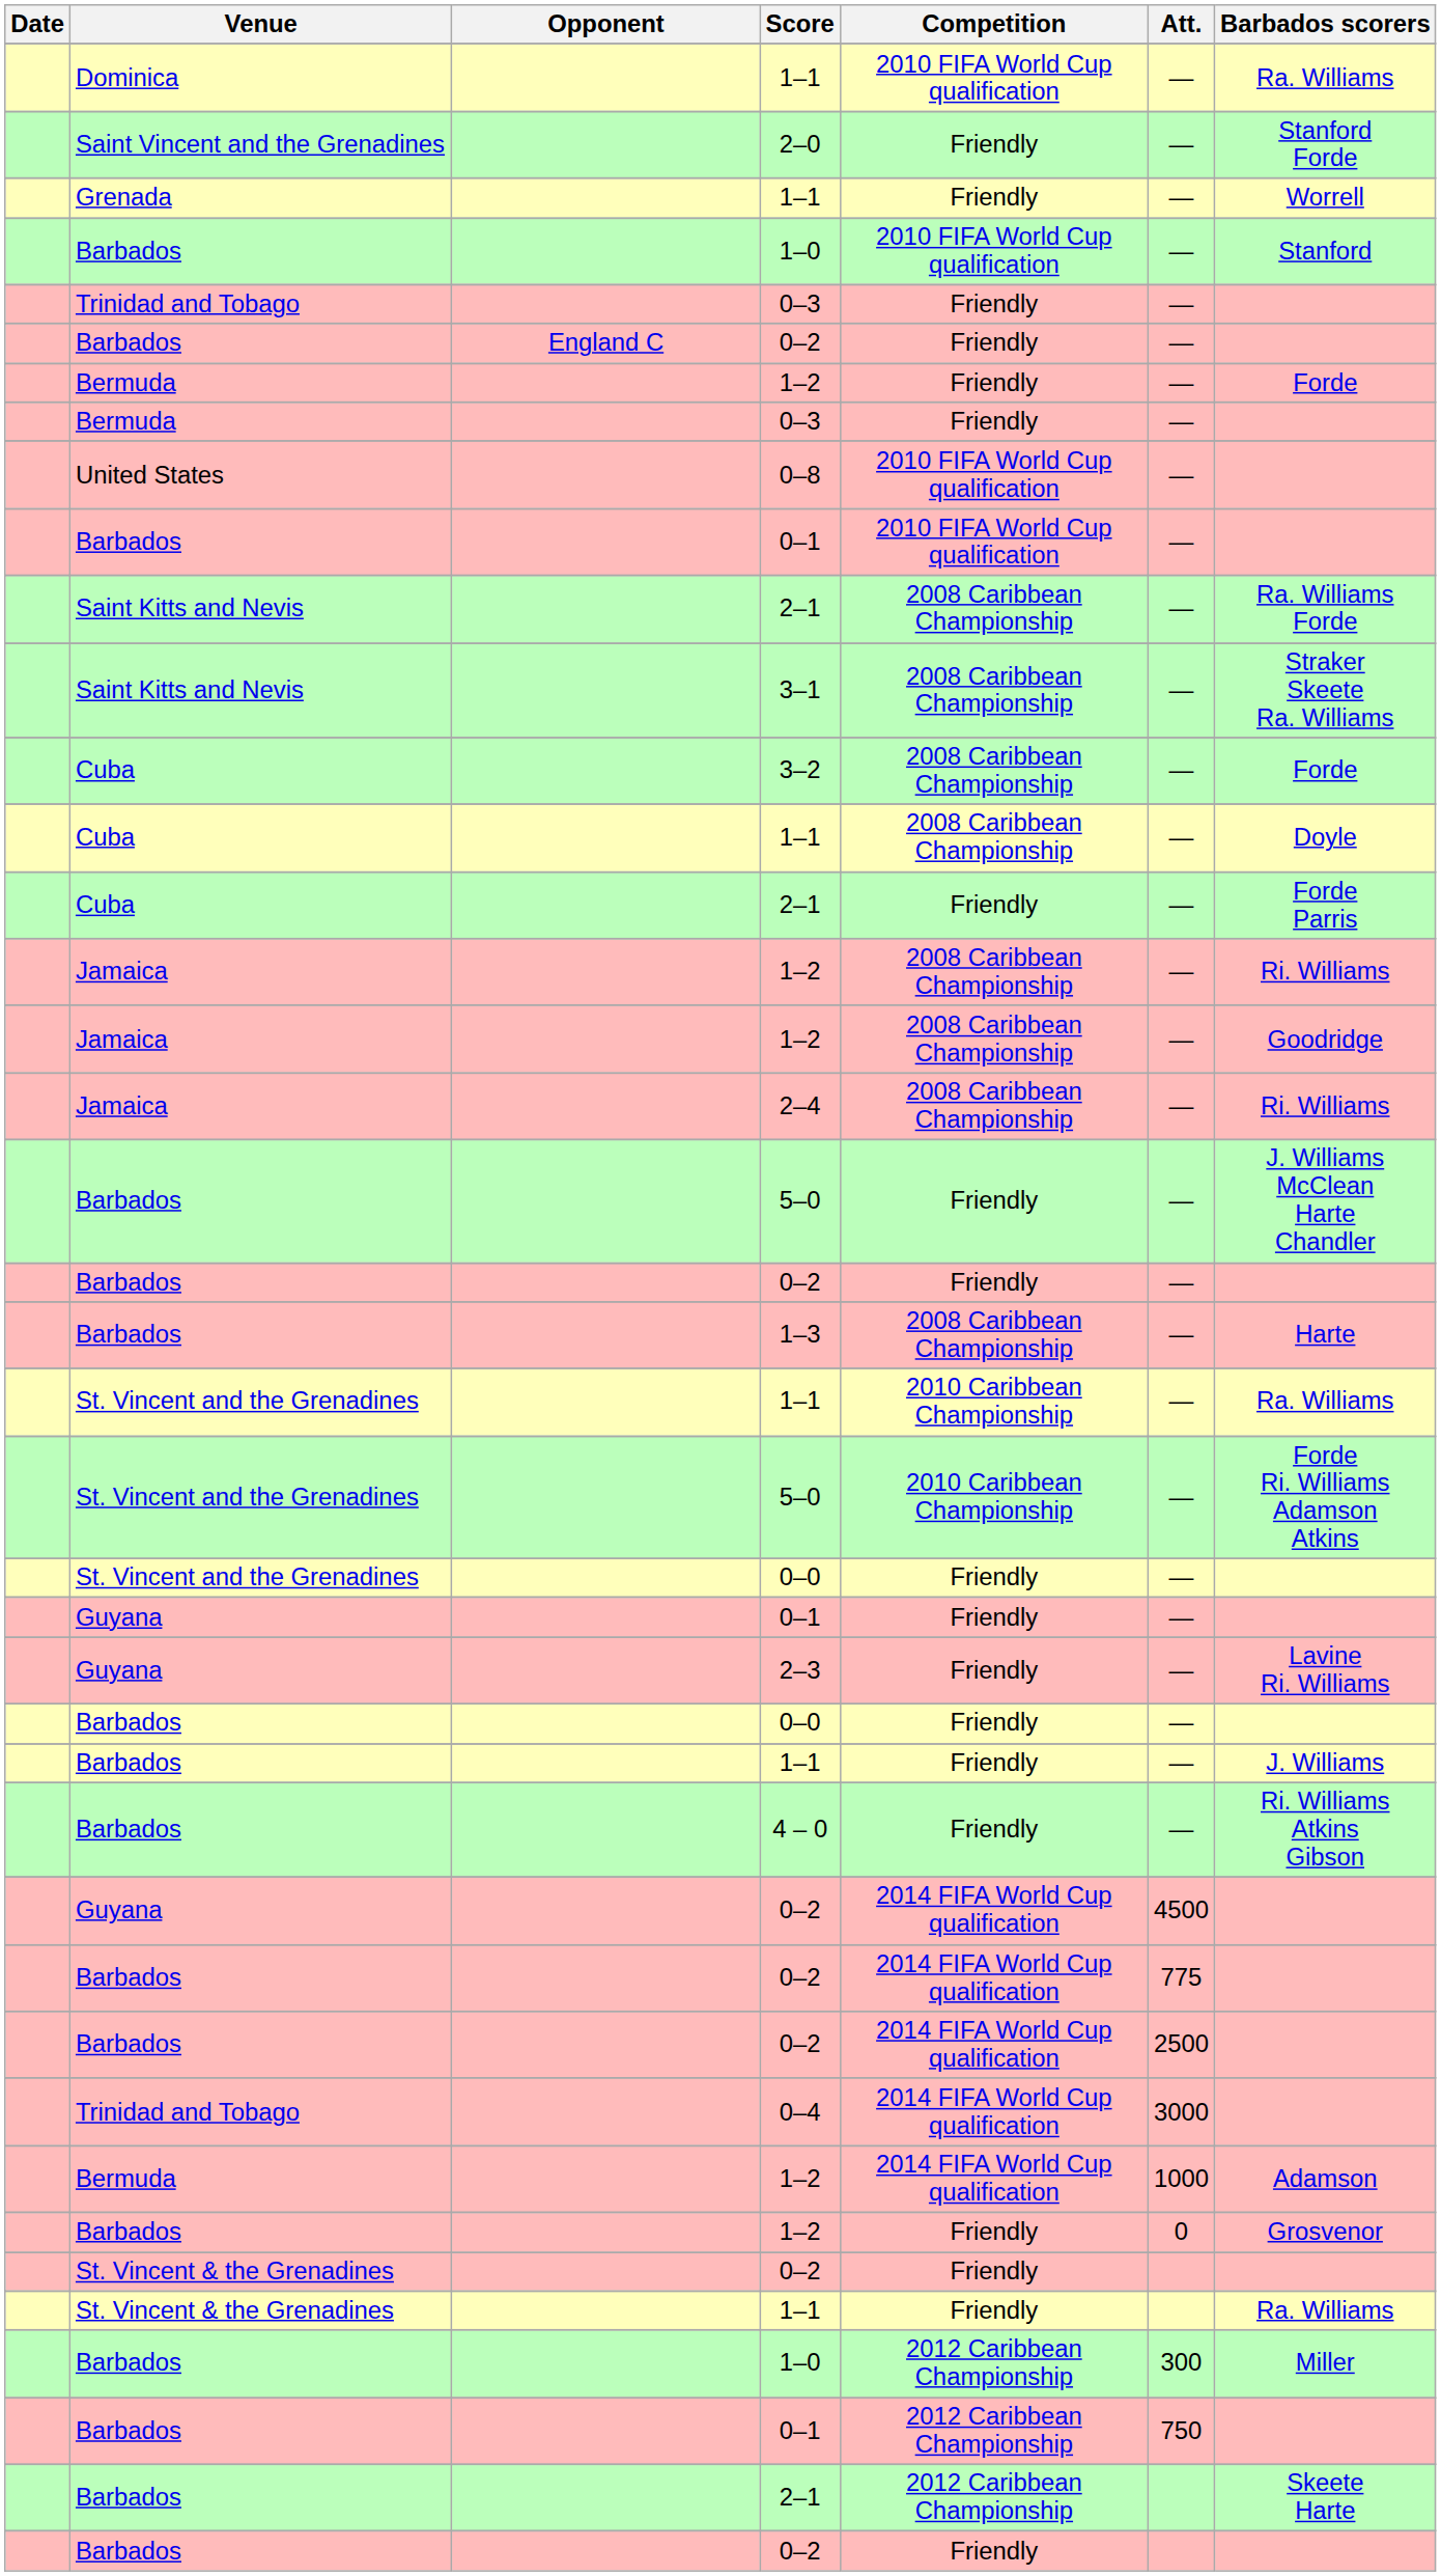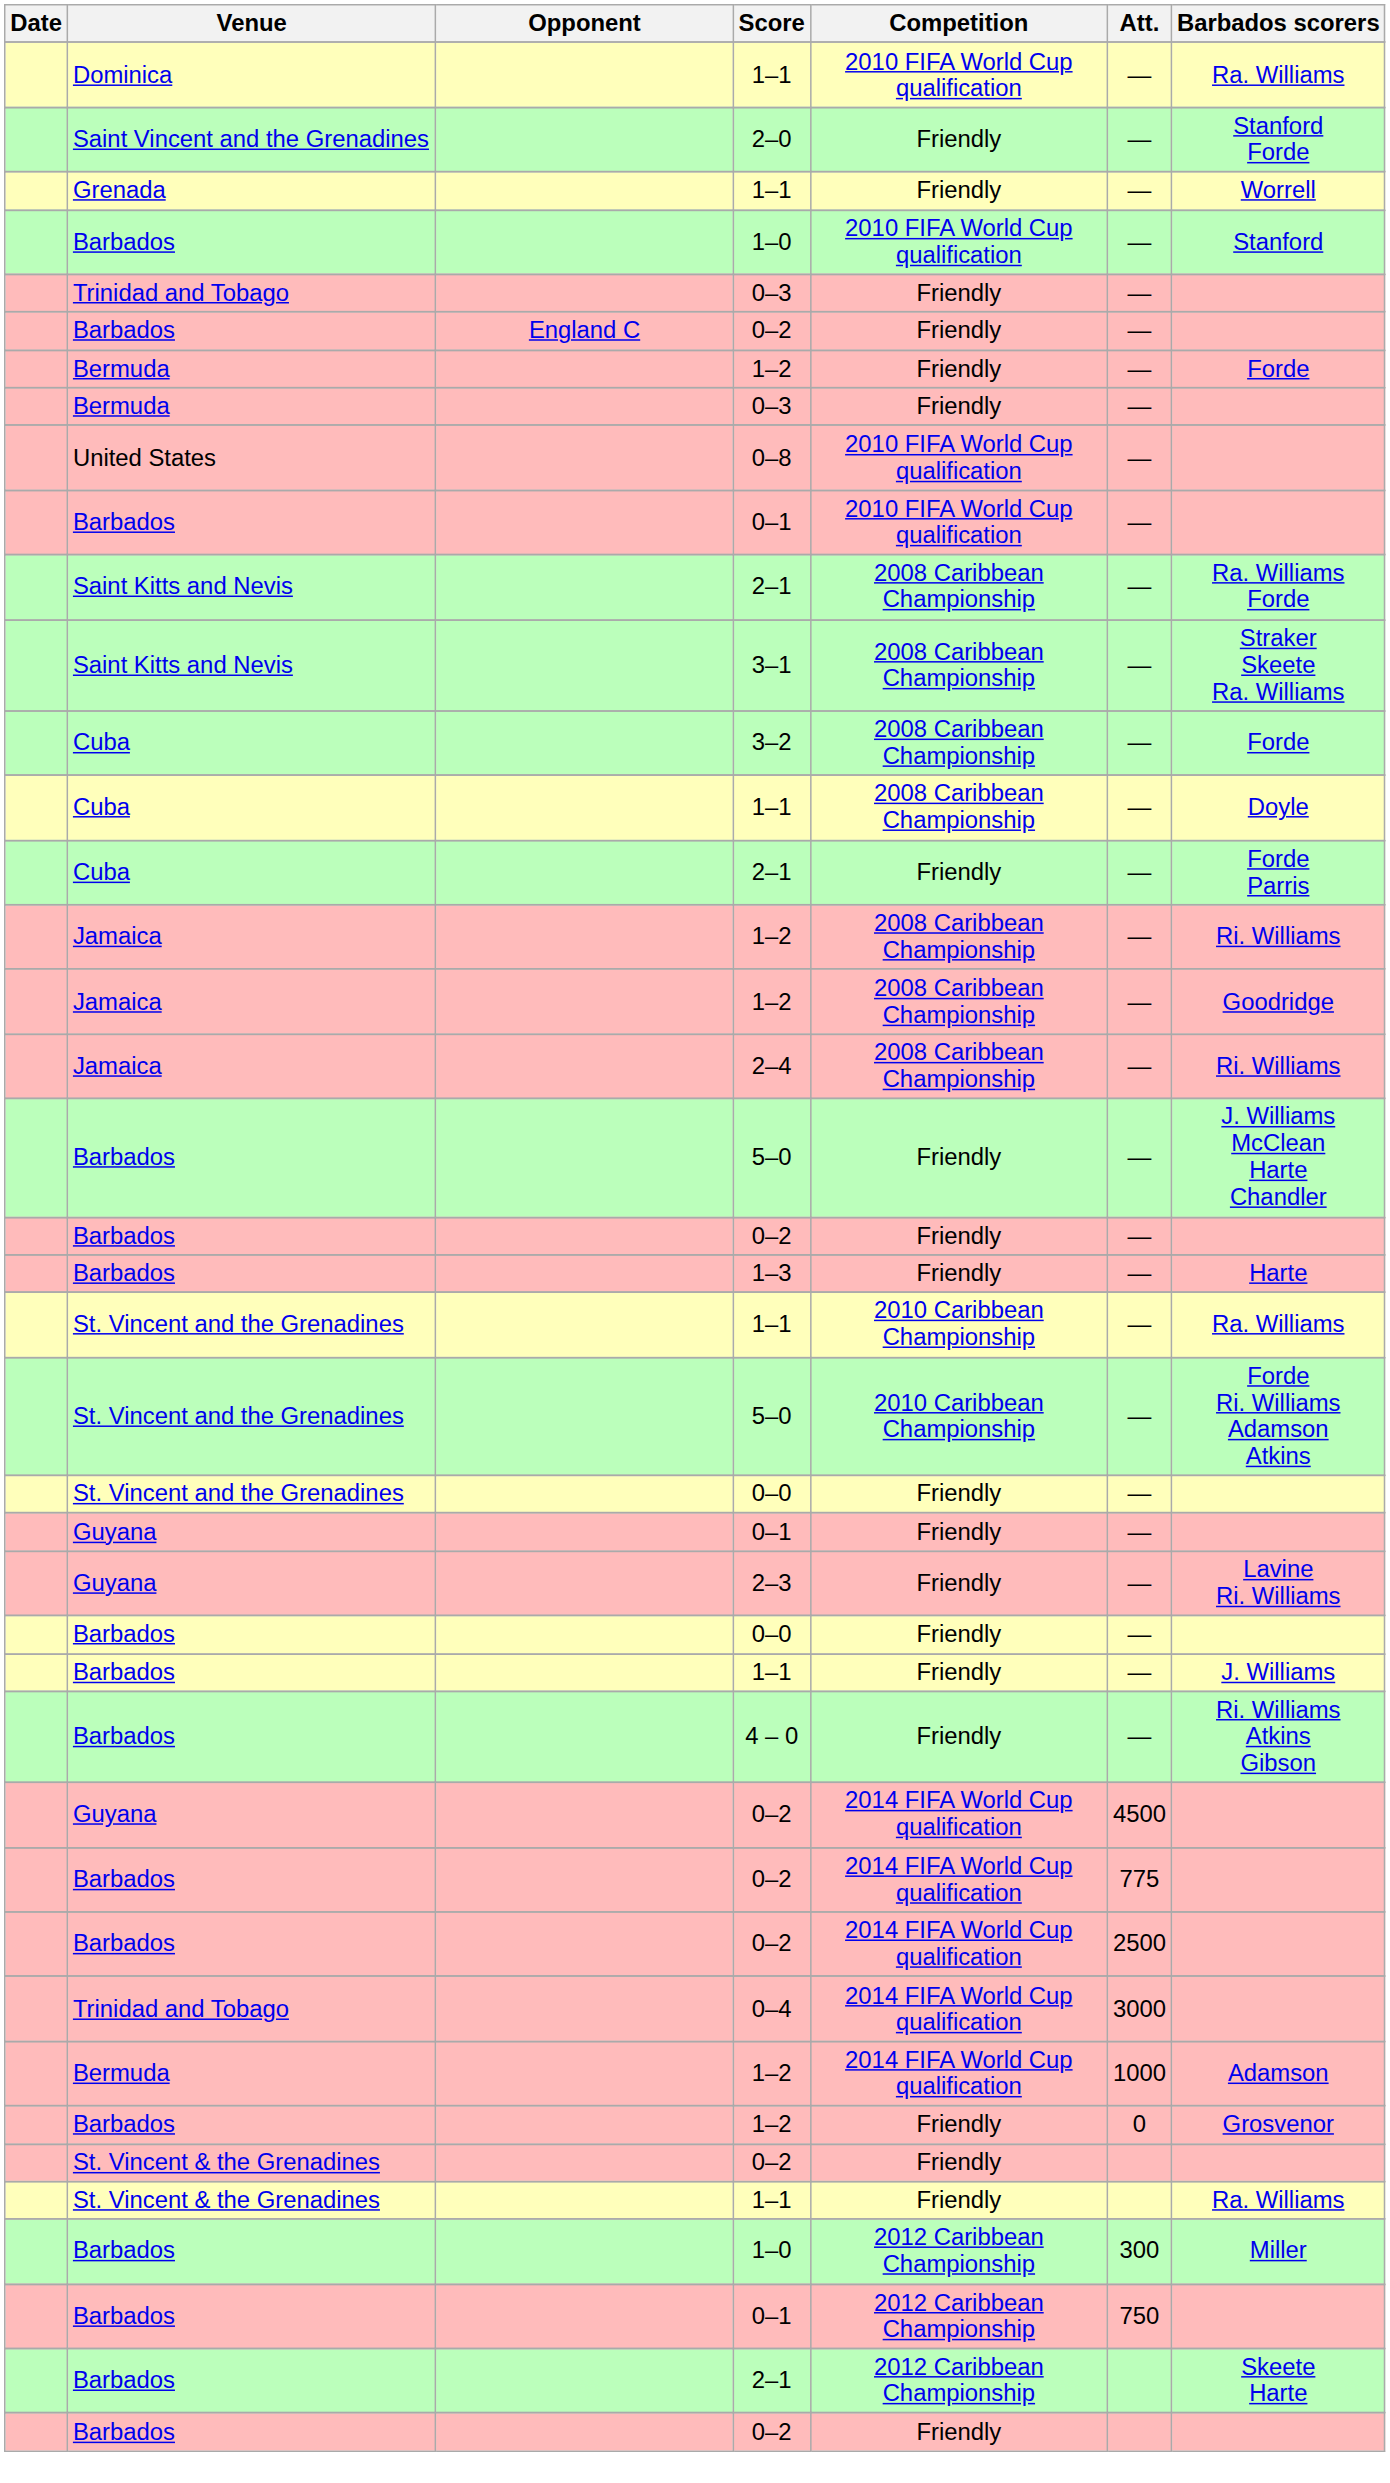 <table class="wikitable sortable" style="text-align:center">
 <tr>
 <th>Date</th>
 <th style="width:15em">Venue</th>
 <th style="width:12em">Opponent</th>
 <th class="unsortable">Score</th>
 <th style="width:12em">Competition</th>
 <th>Att.</th>
 <th>Barbados scorers</th>
 </tr>
 <tr>
 </tr>
 <tr style="background:#ffb;">
 <td></td>
 <td align="left"><a href='#'>Dominica</a></td>
 <td></td>
 <td>1–1</td>
 <td><a href='#'>2010 FIFA World Cup qualification</a></td>
 <td>—</td>
 <td><a href='#'>Ra. Williams</a> </td>
 </tr>
 <tr>
 </tr>
 <tr style="background:#bfb;">
 <td></td>
 <td align="left"><a href='#'>Saint Vincent and the Grenadines</a></td>
 <td></td>
 <td>2–0</td>
 <td>Friendly</td>
 <td>—</td>
 <td><a href='#'>Stanford</a>  <br> <a href='#'>Forde</a> </td>
 </tr>
 <tr>
 </tr>
 <tr style="background:#ffb;">
 <td></td>
 <td align="left"><a href='#'>Grenada</a></td>
 <td></td>
 <td>1–1</td>
 <td>Friendly</td>
 <td>—</td>
 <td><a href='#'>Worrell</a> </td>
 </tr>
 <tr>
 </tr>
 <tr style="background:#bfb;">
 <td></td>
 <td align="left"><a href='#'>Barbados</a></td>
 <td></td>
 <td>1–0</td>
 <td><a href='#'>2010 FIFA World Cup qualification</a></td>
 <td>—</td>
 <td><a href='#'>Stanford</a> </td>
 </tr>
 <tr>
 </tr>
 <tr style="background:#fbb;">
 <td></td>
 <td align="left"><a href='#'>Trinidad and Tobago</a></td>
 <td></td>
 <td>0–3</td>
 <td>Friendly</td>
 <td>—</td>
 <td></td>
 </tr>
 <tr>
 </tr>
 <tr style="background:#fbb;">
 <td></td>
 <td align="left"><a href='#'>Barbados</a></td>
 <td> <a href='#'>England C</a></td>
 <td>0–2</td>
 <td>Friendly</td>
 <td>—</td>
 <td></td>
 </tr>
 <tr>
 </tr>
 <tr style="background:#fbb;">
 <td></td>
 <td align="left"><a href='#'>Bermuda</a></td>
 <td></td>
 <td>1–2</td>
 <td>Friendly</td>
 <td>—</td>
 <td><a href='#'>Forde</a> </td>
 </tr>
 <tr>
 </tr>
 <tr style="background:#fbb;">
 <td></td>
 <td align="left"><a href='#'>Bermuda</a></td>
 <td></td>
 <td>0–3</td>
 <td>Friendly</td>
 <td>—</td>
 <td></td>
 </tr>
 <tr>
 </tr>
 <tr style="background:#fbb;">
 <td></td>
 <td align="left">United States</td>
 <td></td>
 <td>0–8</td>
 <td><a href='#'>2010 FIFA World Cup qualification</a></td>
 <td>—</td>
 <td></td>
 </tr>
 <tr>
 </tr>
 <tr style="background:#fbb;">
 <td></td>
 <td align="left"><a href='#'>Barbados</a></td>
 <td></td>
 <td>0–1</td>
 <td><a href='#'>2010 FIFA World Cup qualification</a></td>
 <td>—</td>
 <td></td>
 </tr>
 <tr>
 </tr>
 <tr style="background:#bfb;">
 <td></td>
 <td align="left"><a href='#'>Saint Kitts and Nevis</a></td>
 <td></td>
 <td>2–1</td>
 <td><a href='#'>2008 Caribbean Championship</a></td>
 <td>—</td>
 <td><a href='#'>Ra. Williams</a>  <br> <a href='#'>Forde</a> </td>
 </tr>
 <tr>
 </tr>
 <tr style="background:#bfb;">
 <td></td>
 <td align="left"><a href='#'>Saint Kitts and Nevis</a></td>
 <td></td>
 <td>3–1</td>
 <td><a href='#'>2008 Caribbean Championship</a></td>
 <td>—</td>
 <td><a href='#'>Straker</a>  <br> <a href='#'>Skeete</a>  <br> <a href='#'>Ra. Williams</a> </td>
 </tr>
 <tr>
 </tr>
 <tr style="background:#bfb;">
 <td></td>
 <td align="left"><a href='#'>Cuba</a></td>
 <td></td>
 <td>3–2</td>
 <td><a href='#'>2008 Caribbean Championship</a></td>
 <td>—</td>
 <td><a href='#'>Forde</a> </td>
 </tr>
 <tr>
 </tr>
 <tr style="background:#ffb;">
 <td></td>
 <td align="left"><a href='#'>Cuba</a></td>
 <td></td>
 <td>1–1</td>
 <td><a href='#'>2008 Caribbean Championship</a></td>
 <td>—</td>
 <td><a href='#'>Doyle</a> </td>
 </tr>
 <tr>
 </tr>
 <tr style="background:#bfb;">
 <td></td>
 <td align="left"><a href='#'>Cuba</a></td>
 <td></td>
 <td>2–1</td>
 <td>Friendly</td>
 <td>—</td>
 <td><a href='#'>Forde</a>  <br> <a href='#'>Parris</a> </td>
 </tr>
 <tr>
 </tr>
 <tr style="background:#fbb;">
 <td></td>
 <td align="left"><a href='#'>Jamaica</a></td>
 <td></td>
 <td>1–2</td>
 <td><a href='#'>2008 Caribbean Championship</a></td>
 <td>—</td>
 <td><a href='#'>Ri. Williams</a> </td>
 </tr>
 <tr>
 </tr>
 <tr style="background:#fbb;">
 <td></td>
 <td align="left"><a href='#'>Jamaica</a></td>
 <td></td>
 <td>1–2</td>
 <td><a href='#'>2008 Caribbean Championship</a></td>
 <td>—</td>
 <td><a href='#'>Goodridge</a> </td>
 </tr>
 <tr>
 </tr>
 <tr style="background:#fbb;">
 <td></td>
 <td align="left"><a href='#'>Jamaica</a></td>
 <td></td>
 <td>2–4</td>
 <td><a href='#'>2008 Caribbean Championship</a></td>
 <td>—</td>
 <td><a href='#'>Ri. Williams</a> </td>
 </tr>
 <tr>
 </tr>
 <tr style="background:#bfb;">
 <td></td>
 <td align="left"><a href='#'>Barbados</a></td>
 <td></td>
 <td>5–0</td>
 <td>Friendly</td>
 <td>—</td>
 <td><a href='#'>J. Williams</a>  <br> <a href='#'>McClean</a>  <br> <a href='#'>Harte</a>  <br> <a href='#'>Chandler</a> </td>
 </tr>
 <tr>
 </tr>
 <tr style="background:#fbb;">
 <td></td>
 <td align="left"><a href='#'>Barbados</a></td>
 <td></td>
 <td>0–2</td>
 <td>Friendly</td>
 <td>—</td>
 <td></td>
 </tr>
 <tr>
 </tr>
 <tr style="background:#fbb;">
 <td></td>
 <td align="left"><a href='#'>Barbados</a></td>
 <td></td>
 <td>1–3</td>
-<td><a href='#'>2008 Caribbean Championship</a></td>
+<td>Friendly</td>
 <td>—</td>
 <td><a href='#'>Harte</a> </td>
 </tr>
 <tr>
 </tr>
 <tr style="background:#ffb;">
 <td></td>
 <td align="left"><a href='#'>St. Vincent and the Grenadines</a></td>
 <td></td>
 <td>1–1</td>
 <td><a href='#'>2010 Caribbean Championship</a></td>
 <td>—</td>
 <td><a href='#'>Ra. Williams</a> </td>
 </tr>
 <tr>
 </tr>
 <tr style="background:#bfb;">
 <td></td>
 <td align="left"><a href='#'>St. Vincent and the Grenadines</a></td>
 <td></td>
 <td>5–0</td>
 <td><a href='#'>2010 Caribbean Championship</a></td>
 <td>—</td>
 <td><a href='#'>Forde</a>  <br> <a href='#'>Ri. Williams</a>  <br> <a href='#'>Adamson</a>  <br> <a href='#'>Atkins</a> </td>
 </tr>
 <tr>
 </tr>
 <tr style="background:#ffb;">
 <td></td>
 <td align="left"><a href='#'>St. Vincent and the Grenadines</a></td>
 <td></td>
 <td>0–0</td>
 <td>Friendly</td>
 <td>—</td>
 <td></td>
 </tr>
 <tr>
 </tr>
 <tr style="background:#fbb;">
 <td></td>
 <td align="left"><a href='#'>Guyana</a></td>
 <td></td>
 <td>0–1</td>
 <td>Friendly</td>
 <td>—</td>
 <td></td>
 </tr>
 <tr>
 </tr>
 <tr style="background:#fbb;">
 <td></td>
 <td align="left"><a href='#'>Guyana</a></td>
 <td></td>
 <td>2–3</td>
 <td>Friendly</td>
 <td>—</td>
 <td><a href='#'>Lavine</a>  <br> <a href='#'>Ri. Williams</a> </td>
 </tr>
 <tr>
 </tr>
 <tr style="background:#ffb;">
 <td></td>
 <td align="left"><a href='#'>Barbados</a></td>
 <td></td>
 <td>0–0</td>
 <td>Friendly</td>
 <td>—</td>
 <td></td>
 </tr>
 <tr>
 </tr>
 <tr style="background:#ffb;">
 <td></td>
 <td align="left"><a href='#'>Barbados</a></td>
 <td></td>
 <td>1–1</td>
 <td>Friendly</td>
 <td>—</td>
 <td><a href='#'>J. Williams</a> </td>
 </tr>
 <tr>
 </tr>
 <tr style="background:#bfb;">
 <td></td>
 <td align="left"><a href='#'>Barbados</a></td>
 <td></td>
 <td>4 – 0 </td>
 <td>Friendly</td>
 <td>—</td>
 <td><a href='#'>Ri. Williams</a>  <br> <a href='#'>Atkins</a>  <br> <a href='#'>Gibson</a> </td>
 </tr>
 <tr>
 </tr>
 <tr style="background:#fbb;">
 <td></td>
 <td align="left"><a href='#'>Guyana</a></td>
 <td></td>
 <td>0–2</td>
 <td><a href='#'>2014 FIFA World Cup qualification</a></td>
 <td>4500</td>
 <td></td>
 </tr>
 <tr>
 </tr>
 <tr style="background:#fbb;">
 <td></td>
 <td align="left"><a href='#'>Barbados</a></td>
 <td></td>
 <td>0–2</td>
 <td><a href='#'>2014 FIFA World Cup qualification</a></td>
 <td>775</td>
 <td></td>
 </tr>
 <tr>
 </tr>
 <tr style="background:#fbb;">
 <td></td>
 <td align="left"><a href='#'>Barbados</a></td>
 <td></td>
 <td>0–2</td>
 <td><a href='#'>2014 FIFA World Cup qualification</a></td>
 <td>2500</td>
 <td></td>
 </tr>
 <tr>
 </tr>
 <tr style="background:#fbb;">
 <td></td>
 <td align="left"><a href='#'>Trinidad and Tobago</a></td>
 <td></td>
 <td>0–4</td>
 <td><a href='#'>2014 FIFA World Cup qualification</a></td>
 <td>3000</td>
 <td></td>
 </tr>
 <tr>
 </tr>
 <tr style="background:#fbb;">
 <td></td>
 <td align="left"><a href='#'>Bermuda</a></td>
 <td></td>
 <td>1–2</td>
 <td><a href='#'>2014 FIFA World Cup qualification</a></td>
 <td>1000</td>
 <td><a href='#'>Adamson</a> </td>
 </tr>
 <tr>
 </tr>
 <tr style="background:#fbb;">
 <td></td>
 <td align="left"><a href='#'>Barbados</a></td>
 <td></td>
 <td>1–2</td>
 <td>Friendly</td>
 <td>0</td>
 <td><a href='#'>Grosvenor</a> </td>
 </tr>
 <tr>
 </tr>
 <tr style="background:#fbb;">
 <td></td>
 <td align="left"><a href='#'>St. Vincent & the Grenadines</a></td>
 <td></td>
 <td>0–2</td>
 <td>Friendly</td>
 <td></td>
 <td></td>
 </tr>
 <tr>
 </tr>
 <tr style="background:#ffb;">
 <td></td>
 <td align="left"><a href='#'>St. Vincent & the Grenadines</a></td>
 <td></td>
 <td>1–1</td>
 <td>Friendly</td>
 <td></td>
 <td><a href='#'>Ra. Williams</a> </td>
 </tr>
 <tr>
 </tr>
 <tr style="background:#bfb;">
 <td></td>
 <td align="left"><a href='#'>Barbados</a></td>
 <td></td>
 <td>1–0</td>
 <td><a href='#'>2012 Caribbean Championship</a></td>
 <td>300</td>
 <td><a href='#'>Miller</a> </td>
 </tr>
 <tr>
 </tr>
 <tr style="background:#fbb;">
 <td></td>
 <td align="left"><a href='#'>Barbados</a></td>
 <td></td>
 <td>0–1</td>
 <td><a href='#'>2012 Caribbean Championship</a></td>
 <td>750</td>
 <td></td>
 </tr>
 <tr>
 </tr>
 <tr style="background:#bfb;">
 <td></td>
 <td align="left"><a href='#'>Barbados</a></td>
 <td></td>
 <td>2–1</td>
 <td><a href='#'>2012 Caribbean Championship</a></td>
 <td></td>
 <td><a href='#'>Skeete</a>  <br> <a href='#'>Harte</a> </td>
 </tr>
 <tr>
 </tr>
 <tr style="background:#fbb;">
 <td></td>
 <td align="left"><a href='#'>Barbados</a></td>
 <td></td>
 <td>0–2</td>
 <td>Friendly</td>
 <td></td>
 <td></td>
 </tr>
 </table>
